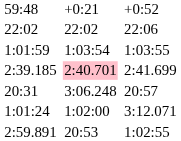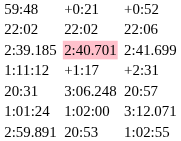 <table>
 <tr>
 <td></td>
 <td></td>
 <td>59:48</td>
 <td></td>
 <td>+0:21</td>
 <td></td>
 <td>+0:52</td>
 </tr>
 <tr>
 <td></td>
 <td></td>
 <td>22:02</td>
 <td></td>
 <td>22:02</td>
 <td></td>
 <td>22:06</td>
 </tr>
 <tr>
 <td></td>
 <td></td>
-<td>1:01:59</td>
-<td></td>
-<td>1:03:54</td>
-<td></td>
-<td>1:03:55</td>
-</tr>
-<tr>
-<td></td>
-<td></td>
 <td>2:39.185</td>
 <td></td>
 <td style="background: pink;">2:40.701</td>
 <td></td>
 <td>2:41.699</td>
+</tr>
+<tr>
+<td></td>
+<td></td>
+<td>1:11:12</td>
+<td></td>
+<td>+1:17</td>
+<td></td>
+<td>+2:31</td>
 </tr>
 <tr>
 <td></td>
 <td></td>
 <td>20:31</td>
 <td></td>
 <td>3:06.248</td>
 <td></td>
 <td>20:57</td>
 </tr>
 <tr>
 <td></td>
 <td></td>
 <td>1:01:24</td>
 <td></td>
 <td>1:02:00</td>
 <td></td>
 <td>3:12.071</td>
 </tr>
 <tr>
 <td></td>
 <td></td>
 <td>2:59.891</td>
 <td></td>
 <td>20:53</td>
 <td></td>
 <td>1:02:55</td>
 </tr>
 </table>
